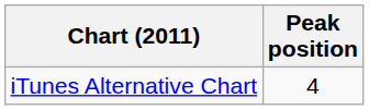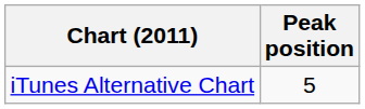 <table class="wikitable sortable">
 <tr>
 <th>Chart (2011)</th>
 <th>Peak<br>position</th>
 </tr>
 <tr>
 <td><a href='#'>iTunes Alternative Chart</a></td>
-<td align="center">4</td>
+<td align="center">5</td>
 </tr>
 </table>
